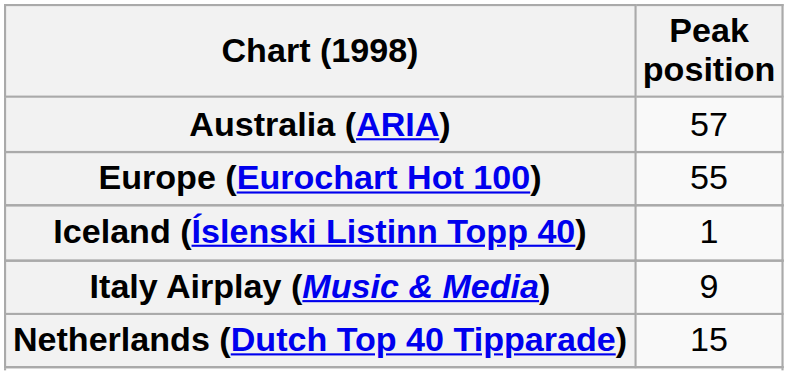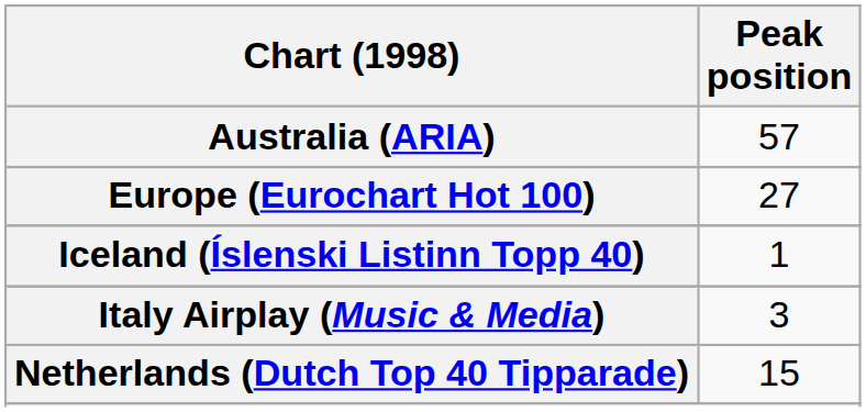 <table class="wikitable sortable plainrowheaders" style="text-align:center">
 <tr>
 <th>Chart (1998)</th>
 <th>Peak<br>position</th>
 </tr>
 <tr>
 <th scope="row">Australia (<a href='#'>ARIA</a>)</th>
 <td>57</td>
 </tr>
 <tr>
 </tr>
 <tr>
 </tr>
 <tr>
 </tr>
 <tr>
 <th scope="row">Europe (<a href='#'>Eurochart Hot 100</a>)</th>
-<td>55</td>
+<td>27</td>
 </tr>
 <tr>
 </tr>
 <tr>
 <th scope="row">Iceland (<a href='#'>Íslenski Listinn Topp 40</a>)</th>
 <td>1</td>
 </tr>
 <tr>
 </tr>
 <tr>
 <th scope="row">Italy Airplay (<em><a href='#'>Music & Media</a></em>)</th>
-<td>9</td>
+<td>3</td>
 </tr>
 <tr>
 <th scope="row">Netherlands (<a href='#'>Dutch Top 40 Tipparade</a>)</th>
 <td>15</td>
 </tr>
 <tr>
 </tr>
 <tr>
 </tr>
 <tr>
 </tr>
 <tr>
 </tr>
 <tr>
 </tr>
 <tr>
 </tr>
 <tr>
 </tr>
 <tr>
 </tr>
 <tr>
 </tr>
 <tr>
 </tr>
 <tr>
 </tr>
 <tr>
 </tr>
 </table>
